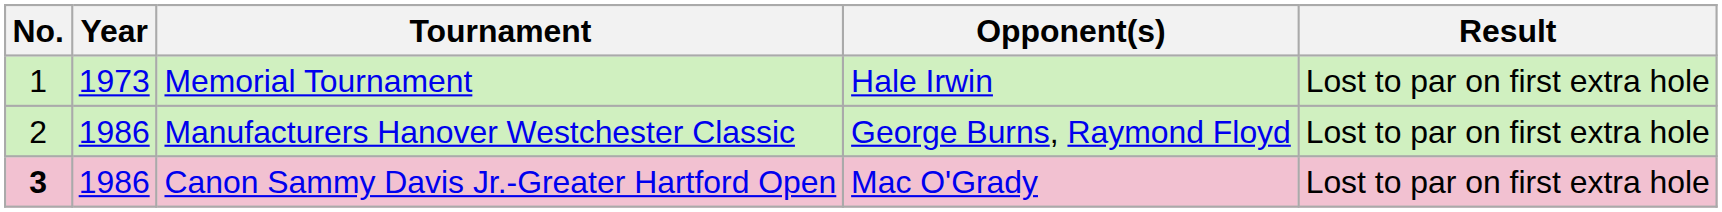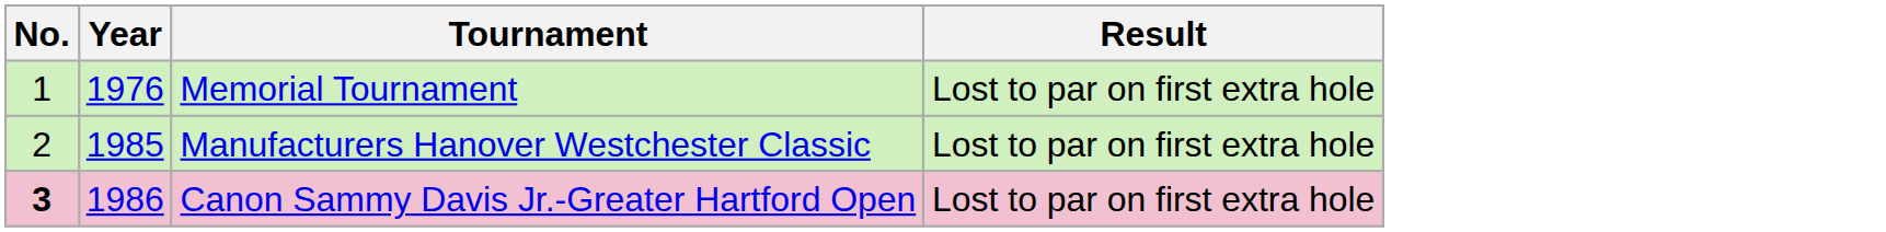 <table class="wikitable" style="font-size:95%;">
 <tr>
 <th>No.</th>
 <th>Year</th>
 <th>Tournament</th>
-<th>Opponent(s)</th>
 <th>Result</th>
 </tr>
 <tr style="background:#D0F0C0;">
 <td align=center>1</td>
-<td><a href='#'>1973</a></td>
+<td><a href='#'>1976</a></td>
 <td><a href='#'>Memorial Tournament</a></td>
-<td> <a href='#'>Hale Irwin</a></td>
 <td>Lost to par on first extra hole</td>
 </tr>
 <tr style="background:#D0F0C0;">
 <td align=center>2</td>
-<td><a href='#'>1986</a></td>
+<td><a href='#'>1985</a></td>
 <td><a href='#'>Manufacturers Hanover Westchester Classic</a></td>
-<td> <a href='#'>George Burns</a>,  <a href='#'>Raymond Floyd</a></td>
 <td>Lost to par on first extra hole</td>
 </tr>
 <tr style="background:#F2C1D1;">
 <td align=center><strong>3</strong></td>
 <td><a href='#'>1986</a></td>
 <td><a href='#'>Canon Sammy Davis Jr.-Greater Hartford Open</a></td>
-<td> <a href='#'>Mac O'Grady</a></td>
 <td>Lost to par on first extra hole</td>
 </tr>
 </table>
